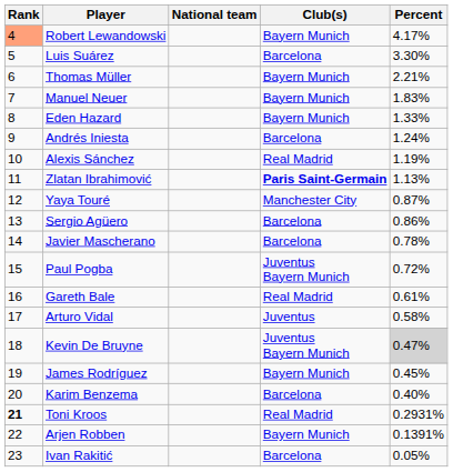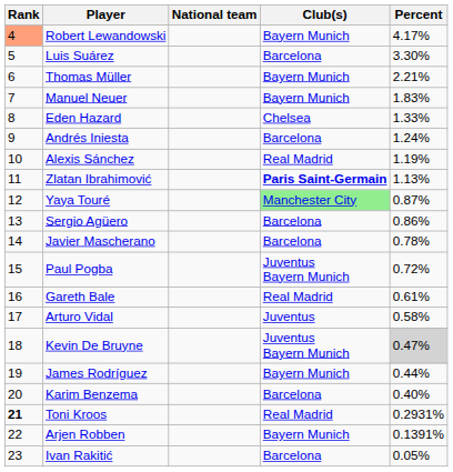 <table class="wikitable">
 <tr>
 <th>Rank</th>
 <th>Player</th>
 <th>National team</th>
 <th>Club(s)</th>
 <th>Percent</th>
 </tr>
 <tr>
 <td style="background: lightsalmon;">4</td>
 <td><a href='#'>Robert Lewandowski</a></td>
 <td></td>
 <td> <a href='#'>Bayern Munich</a></td>
 <td>4.17%</td>
 </tr>
 <tr>
 <td>5</td>
 <td><a href='#'>Luis Suárez</a></td>
 <td></td>
 <td> <a href='#'>Barcelona</a></td>
 <td>3.30%</td>
 </tr>
 <tr>
 <td>6</td>
 <td><a href='#'>Thomas Müller</a></td>
 <td></td>
 <td> <a href='#'>Bayern Munich</a></td>
 <td>2.21%</td>
 </tr>
 <tr>
 <td>7</td>
 <td><a href='#'>Manuel Neuer</a></td>
 <td></td>
 <td> <a href='#'>Bayern Munich</a></td>
 <td>1.83%</td>
 </tr>
 <tr>
 <td>8</td>
 <td><a href='#'>Eden Hazard</a></td>
 <td></td>
-<td> <a href='#'>Bayern Munich</a></td>
+<td> <a href='#'>Chelsea</a></td>
 <td>1.33%</td>
 </tr>
 <tr>
 <td>9</td>
 <td><a href='#'>Andrés Iniesta</a></td>
 <td></td>
 <td> <a href='#'>Barcelona</a></td>
 <td>1.24%</td>
 </tr>
 <tr>
 <td>10</td>
 <td><a href='#'>Alexis Sánchez</a></td>
 <td></td>
 <td> <a href='#'>Real Madrid</a></td>
 <td>1.19%</td>
 </tr>
 <tr>
 <td>11</td>
 <td><a href='#'>Zlatan Ibrahimović</a></td>
 <td></td>
 <td><strong> <a href='#'>Paris Saint-Germain</a></strong></td>
 <td>1.13%</td>
 </tr>
 <tr>
 <td>12</td>
 <td><a href='#'>Yaya Touré</a></td>
 <td></td>
-<td> <a href='#'>Manchester City</a></td>
+<td style="background: lightgreen;"> <a href='#'>Manchester City</a></td>
 <td>0.87%</td>
 </tr>
 <tr>
 <td>13</td>
 <td><a href='#'>Sergio Agüero</a></td>
 <td></td>
 <td> <a href='#'>Barcelona</a></td>
 <td>0.86%</td>
 </tr>
 <tr>
 <td>14</td>
 <td><a href='#'>Javier Mascherano</a></td>
 <td></td>
 <td> <a href='#'>Barcelona</a></td>
 <td>0.78%</td>
 </tr>
 <tr>
 <td>15</td>
 <td><a href='#'>Paul Pogba</a></td>
 <td></td>
 <td> <a href='#'>Juventus</a><br> <a href='#'>Bayern Munich</a></td>
 <td>0.72%</td>
 </tr>
 <tr>
 <td>16</td>
 <td><a href='#'>Gareth Bale</a></td>
 <td></td>
 <td> <a href='#'>Real Madrid</a></td>
 <td>0.61%</td>
 </tr>
 <tr>
 <td>17</td>
 <td><a href='#'>Arturo Vidal</a></td>
 <td></td>
 <td> <a href='#'>Juventus</a></td>
 <td>0.58%</td>
 </tr>
 <tr>
 <td>18</td>
 <td><a href='#'>Kevin De Bruyne</a></td>
 <td></td>
 <td> <a href='#'>Juventus</a><br> <a href='#'>Bayern Munich</a></td>
 <td style="background: lightgrey;">0.47%</td>
 </tr>
 <tr>
 <td>19</td>
 <td><a href='#'>James Rodríguez</a></td>
 <td></td>
 <td> <a href='#'>Bayern Munich</a></td>
-<td>0.45%</td>
+<td>0.44%</td>
 </tr>
 <tr>
 <td>20</td>
 <td><a href='#'>Karim Benzema</a></td>
 <td></td>
 <td> <a href='#'>Barcelona</a></td>
 <td>0.40%</td>
 </tr>
 <tr>
 <td><strong>21</strong></td>
 <td><a href='#'>Toni Kroos</a></td>
 <td></td>
 <td> <a href='#'>Real Madrid</a></td>
 <td>0.2931%</td>
 </tr>
 <tr>
 <td>22</td>
 <td><a href='#'>Arjen Robben</a></td>
 <td></td>
 <td> <a href='#'>Bayern Munich</a></td>
 <td>0.1391%</td>
 </tr>
 <tr>
 <td>23</td>
 <td><a href='#'>Ivan Rakitić</a></td>
 <td></td>
 <td> <a href='#'>Barcelona</a></td>
 <td>0.05%</td>
 </tr>
 </table>
